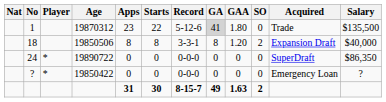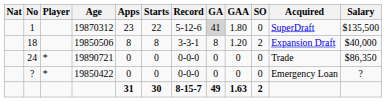 <table class="wikitable sortable">
 <tr>
 <th>Nat</th>
 <th>No</th>
 <th>Player</th>
 <th>Age</th>
 <th>Apps</th>
 <th>Starts</th>
 <th>Record</th>
 <th>GA</th>
 <th>GAA</th>
 <th>SO</th>
 <th>Acquired</th>
 <th>Salary</th>
 </tr>
 <tr align=center>
 <td></td>
 <td>1</td>
 <td align=left></td>
 <td align=left><span>19870312</span></td>
 <td>23</td>
 <td>22</td>
 <td>5-12-6</td>
 <td style="background: lightgrey;">41</td>
 <td>1.80</td>
 <td>0</td>
-<td align=left>Trade</td>
+<td align=left><a href='#'>SuperDraft</a></td>
 <td>$135,500</td>
 </tr>
 <tr align=center>
 <td></td>
 <td>18</td>
 <td align=left></td>
 <td align=left><span>19850506</span></td>
 <td>8</td>
 <td>8</td>
 <td>3-3-1</td>
 <td>8</td>
 <td>1.20</td>
 <td>2</td>
 <td align=left><a href='#'>Expansion Draft</a></td>
 <td>$40,000</td>
 </tr>
 <tr align=center>
 <td></td>
 <td>24</td>
 <td align=left>*</td>
-<td align=left><span>19890722</span></td>
+<td align=left><span>19890721</span></td>
 <td>0</td>
 <td>0</td>
 <td>0-0-0</td>
 <td>0</td>
 <td>0</td>
 <td>0</td>
-<td align=left><a href='#'>SuperDraft</a></td>
+<td align=left>Trade</td>
 <td>$86,350</td>
 </tr>
 <tr align=center>
 <td></td>
 <td>?</td>
 <td align=left>*</td>
 <td align=left><span>19850422</span></td>
 <td>0</td>
 <td>0</td>
 <td>0-0-0</td>
 <td>0</td>
 <td>0</td>
 <td>0</td>
 <td align=left>Emergency Loan</td>
 <td>?</td>
 </tr>
 <tr style="text-align:center;" class="sortbottom">
 <td></td>
 <td></td>
 <td></td>
 <td></td>
 <td><strong>31</strong></td>
 <td><strong>30</strong></td>
 <td><strong>8-15-7</strong></td>
 <td><strong>49</strong></td>
 <td><strong>1.63</strong></td>
 <td><strong>2</strong></td>
 <td></td>
 </tr>
 </table>
